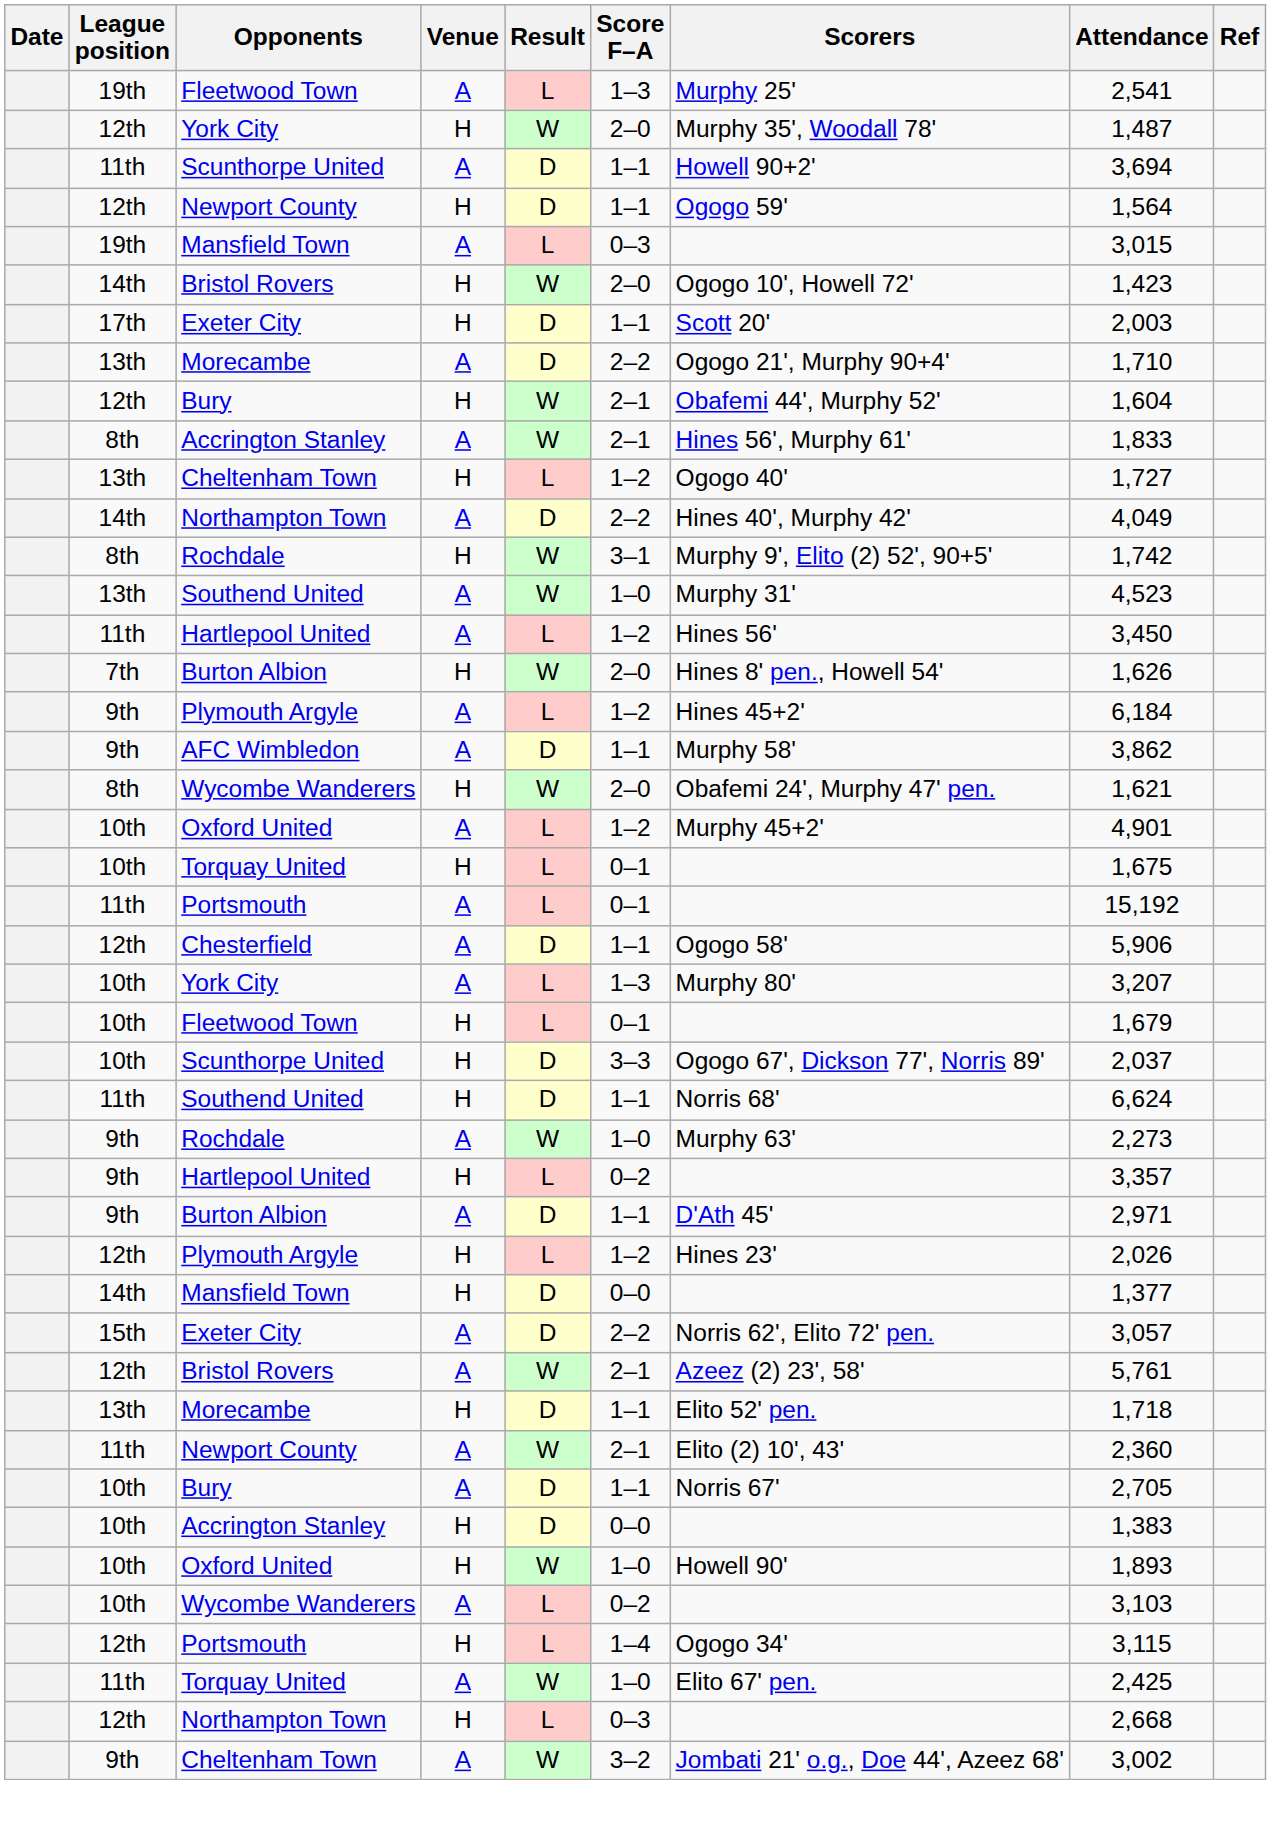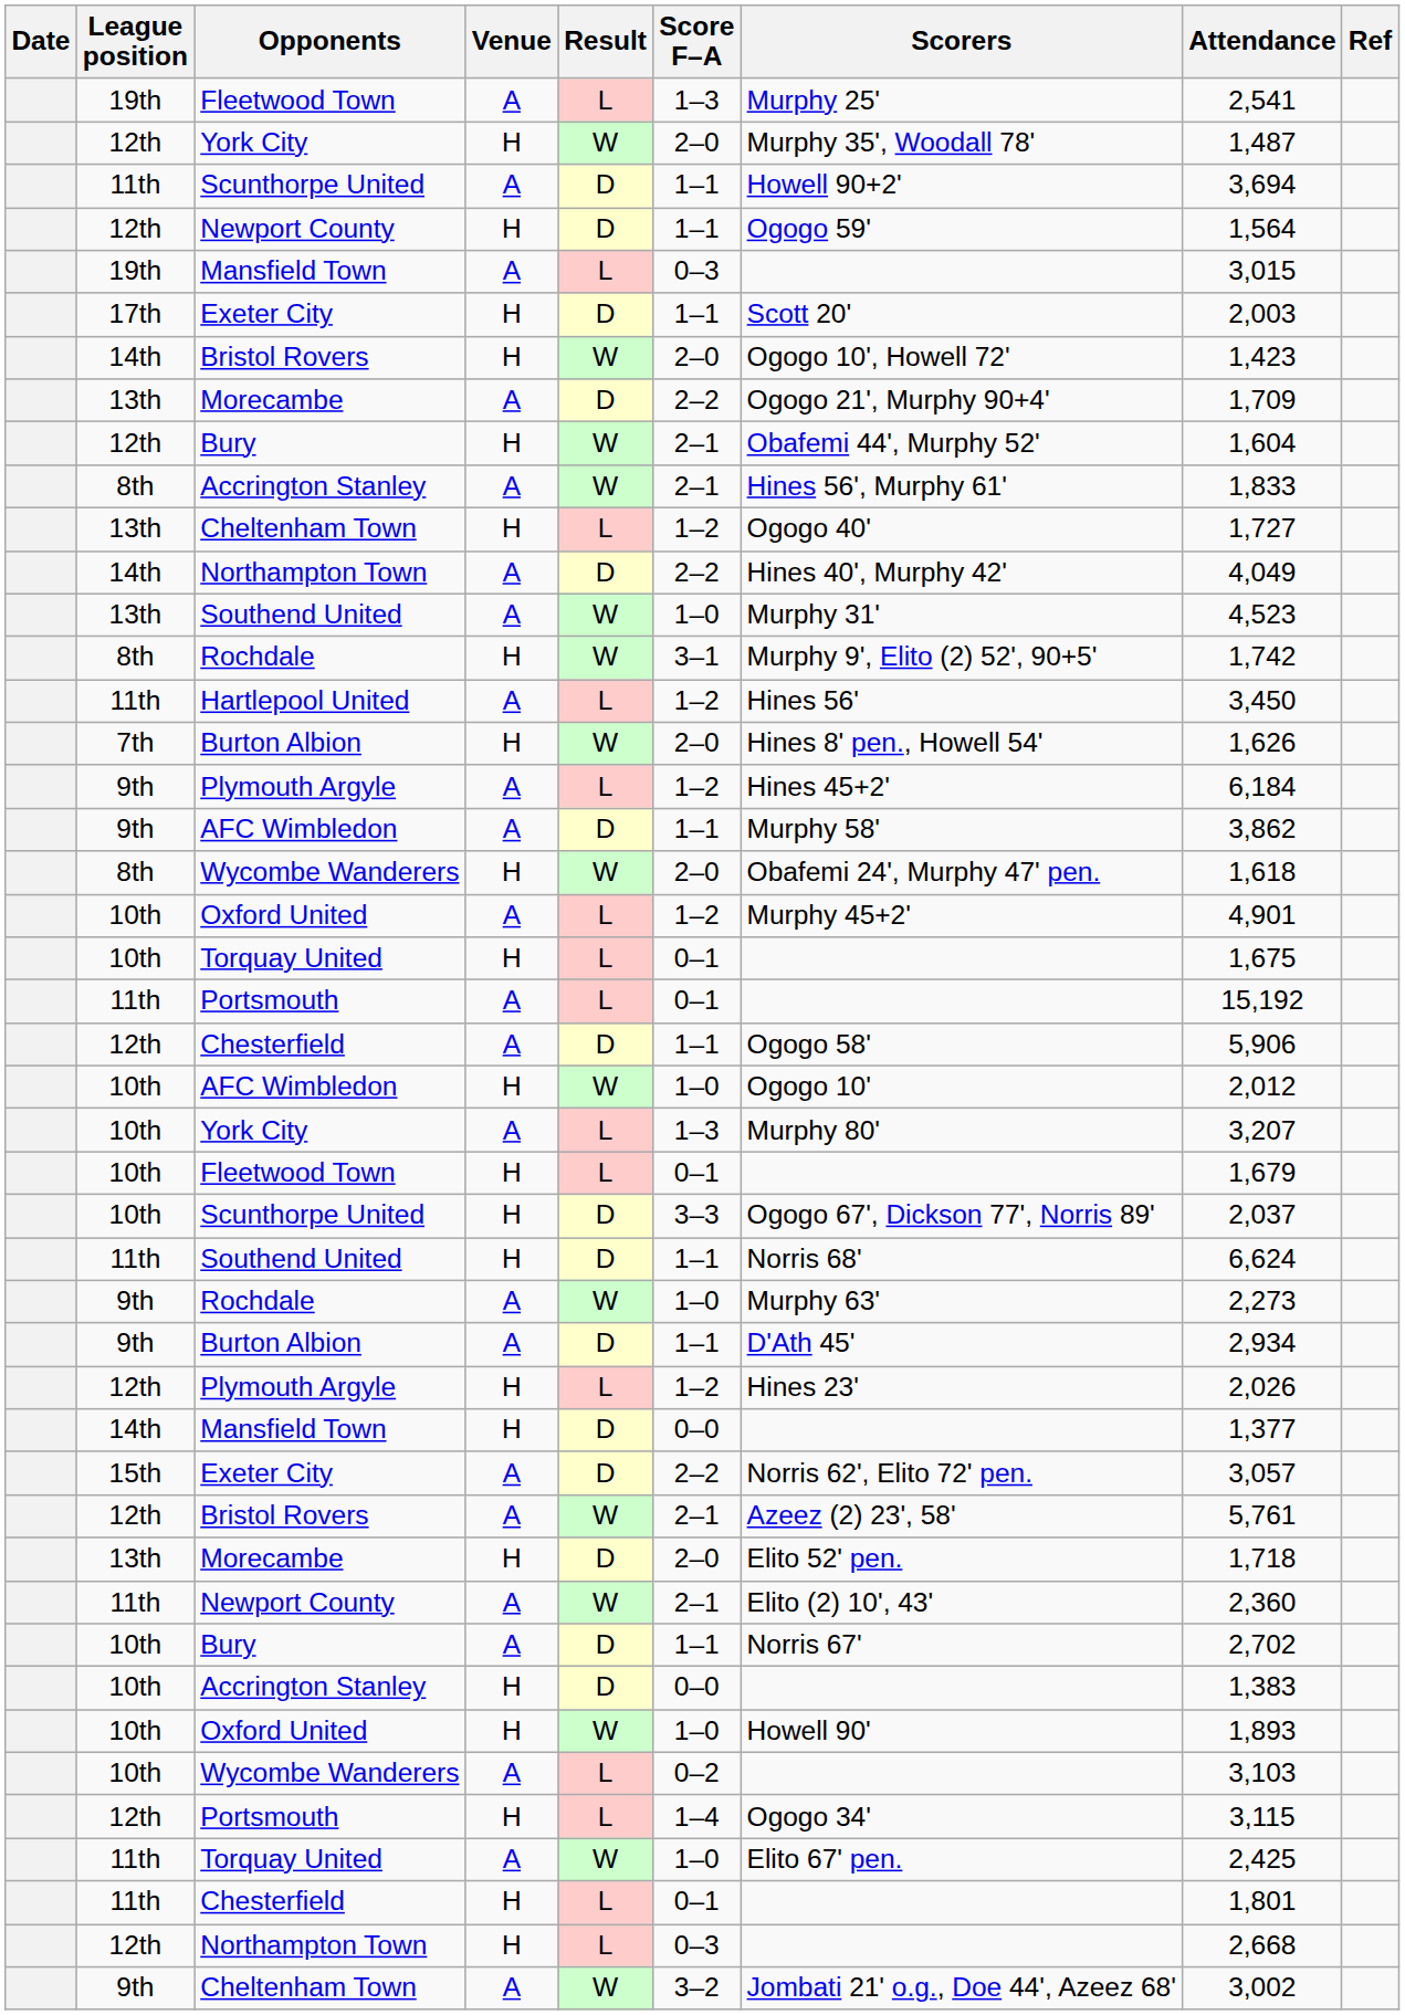 <table class="wikitable plainrowheaders sortable" style="text-align:center">
 <tr>
 <th scope="col">Date</th>
 <th scope="col">League<br>position</th>
 <th scope="col">Opponents</th>
 <th scope="col">Venue</th>
 <th scope="col">Result</th>
 <th scope="col">Score<br>F–A</th>
 <th scope="col" class="unsortable">Scorers</th>
 <th scope="col">Attendance</th>
 <th scope="col" class="unsortable">Ref</th>
 </tr>
 <tr>
 <th scope="row"></th>
 <td>19th</td>
 <td align="left"><a href='#'>Fleetwood Town</a></td>
 <td><a href='#'>A</a></td>
 <td style="background-color:#FFCCCC">L</td>
 <td>1–3</td>
 <td align="left"><a href='#'>Murphy</a> 25'</td>
 <td>2,541</td>
 <td></td>
 </tr>
 <tr>
 <th scope="row"></th>
 <td>12th</td>
 <td align="left"><a href='#'>York City</a></td>
 <td>H</td>
 <td style="background-color:#CCFFCC">W</td>
 <td>2–0</td>
 <td align="left">Murphy 35', <a href='#'>Woodall</a> 78'</td>
 <td>1,487</td>
 <td></td>
 </tr>
 <tr>
 <th scope="row"></th>
 <td>11th</td>
 <td align="left"><a href='#'>Scunthorpe United</a></td>
 <td><a href='#'>A</a></td>
 <td style="background-color:#FFFFCC">D</td>
 <td>1–1</td>
 <td align="left"><a href='#'>Howell</a> 90+2'</td>
 <td>3,694</td>
 <td></td>
 </tr>
 <tr>
 <th scope="row"></th>
 <td>12th</td>
 <td align="left"><a href='#'>Newport County</a></td>
 <td>H</td>
 <td style="background-color:#FFFFCC">D</td>
 <td>1–1</td>
 <td align="left"><a href='#'>Ogogo</a> 59'</td>
 <td>1,564</td>
 <td></td>
 </tr>
 <tr>
 <th scope="row"></th>
 <td>19th</td>
 <td align="left"><a href='#'>Mansfield Town</a></td>
 <td><a href='#'>A</a></td>
 <td style="background-color:#FFCCCC">L</td>
 <td>0–3</td>
 <td align="left"></td>
 <td>3,015</td>
 <td></td>
 </tr>
 <tr>
 <th scope="row"></th>
+<td>17th</td>
+<td align="left"><a href='#'>Exeter City</a></td>
+<td>H</td>
+<td style="background-color:#FFFFCC">D</td>
+<td>1–1</td>
+<td align="left"><a href='#'>Scott</a> 20'</td>
+<td>2,003</td>
+<td></td>
+</tr>
+<tr>
+<th scope="row"></th>
 <td>14th</td>
 <td align="left"><a href='#'>Bristol Rovers</a></td>
 <td>H</td>
 <td style="background-color:#CCFFCC">W</td>
 <td>2–0</td>
 <td align="left">Ogogo 10', Howell 72'</td>
 <td>1,423</td>
 <td></td>
 </tr>
 <tr>
 <th scope="row"></th>
-<td>17th</td>
-<td align="left"><a href='#'>Exeter City</a></td>
-<td>H</td>
-<td style="background-color:#FFFFCC">D</td>
-<td>1–1</td>
-<td align="left"><a href='#'>Scott</a> 20'</td>
-<td>2,003</td>
-<td></td>
-</tr>
-<tr>
-<th scope="row"></th>
 <td>13th</td>
 <td align="left"><a href='#'>Morecambe</a></td>
 <td><a href='#'>A</a></td>
 <td style="background-color:#FFFFCC">D</td>
 <td>2–2</td>
 <td align="left">Ogogo 21', Murphy 90+4'</td>
-<td>1,710</td>
+<td>1,709</td>
 <td></td>
 </tr>
 <tr>
 <th scope="row"></th>
 <td>12th</td>
 <td align="left"><a href='#'>Bury</a></td>
 <td>H</td>
 <td style="background-color:#CCFFCC">W</td>
 <td>2–1</td>
 <td align="left"><a href='#'>Obafemi</a> 44', Murphy 52'</td>
 <td>1,604</td>
 <td></td>
 </tr>
 <tr>
 <th scope="row"></th>
 <td>8th</td>
 <td align="left"><a href='#'>Accrington Stanley</a></td>
 <td><a href='#'>A</a></td>
 <td style="background-color:#CCFFCC">W</td>
 <td>2–1</td>
 <td align="left"><a href='#'>Hines</a> 56', Murphy 61'</td>
 <td>1,833</td>
 <td></td>
 </tr>
 <tr>
 <th scope="row"></th>
 <td>13th</td>
 <td align="left"><a href='#'>Cheltenham Town</a></td>
 <td>H</td>
 <td style="background-color:#FFCCCC">L</td>
 <td>1–2</td>
 <td align="left">Ogogo 40'</td>
 <td>1,727</td>
 <td></td>
 </tr>
 <tr>
 <th scope="row"></th>
 <td>14th</td>
 <td align="left"><a href='#'>Northampton Town</a></td>
 <td><a href='#'>A</a></td>
 <td style="background-color:#FFFFCC">D</td>
 <td>2–2</td>
 <td align="left">Hines 40', Murphy 42'</td>
 <td>4,049</td>
 <td></td>
 </tr>
 <tr>
 <th scope="row"></th>
+<td>13th</td>
+<td align="left"><a href='#'>Southend United</a></td>
+<td><a href='#'>A</a></td>
+<td style="background-color:#CCFFCC">W</td>
+<td>1–0</td>
+<td align="left">Murphy 31'</td>
+<td>4,523</td>
+<td></td>
+</tr>
+<tr>
+<th scope="row"></th>
 <td>8th</td>
 <td align="left"><a href='#'>Rochdale</a></td>
 <td>H</td>
 <td style="background-color:#CCFFCC">W</td>
 <td>3–1</td>
 <td align="left">Murphy 9', <a href='#'>Elito</a> (2) 52', 90+5'</td>
 <td>1,742</td>
-<td></td>
-</tr>
-<tr>
-<th scope="row"></th>
-<td>13th</td>
-<td align="left"><a href='#'>Southend United</a></td>
-<td><a href='#'>A</a></td>
-<td style="background-color:#CCFFCC">W</td>
-<td>1–0</td>
-<td align="left">Murphy 31'</td>
-<td>4,523</td>
 <td></td>
 </tr>
 <tr>
 <th scope="row"></th>
 <td>11th</td>
 <td align="left"><a href='#'>Hartlepool United</a></td>
 <td><a href='#'>A</a></td>
 <td style="background-color:#FFCCCC">L</td>
 <td>1–2</td>
 <td align="left">Hines 56'</td>
 <td>3,450</td>
 <td></td>
 </tr>
 <tr>
 <th scope="row"></th>
 <td>7th</td>
 <td align="left"><a href='#'>Burton Albion</a></td>
 <td>H</td>
 <td style="background-color:#CCFFCC">W</td>
 <td>2–0</td>
 <td align="left">Hines 8' <a href='#'>pen.</a>, Howell 54'</td>
 <td>1,626</td>
 <td></td>
 </tr>
 <tr>
 <th scope="row"></th>
 <td>9th</td>
 <td align="left"><a href='#'>Plymouth Argyle</a></td>
 <td><a href='#'>A</a></td>
 <td style="background-color:#FFCCCC">L</td>
 <td>1–2</td>
 <td align="left">Hines 45+2'</td>
 <td>6,184</td>
 <td></td>
 </tr>
 <tr>
 <th scope="row"></th>
 <td>9th</td>
 <td align="left"><a href='#'>AFC Wimbledon</a></td>
 <td><a href='#'>A</a></td>
 <td style="background-color:#FFFFCC">D</td>
 <td>1–1</td>
 <td align="left">Murphy 58'</td>
 <td>3,862</td>
 <td></td>
 </tr>
 <tr>
 <th scope="row"></th>
 <td>8th</td>
 <td align="left"><a href='#'>Wycombe Wanderers</a></td>
 <td>H</td>
 <td style="background-color:#CCFFCC">W</td>
 <td>2–0</td>
 <td align="left">Obafemi 24', Murphy 47' <a href='#'>pen.</a></td>
-<td>1,621</td>
+<td>1,618</td>
 <td></td>
 </tr>
 <tr>
 <th scope="row"></th>
 <td>10th</td>
 <td align="left"><a href='#'>Oxford United</a></td>
 <td><a href='#'>A</a></td>
 <td style="background-color:#FFCCCC">L</td>
 <td>1–2</td>
 <td align="left">Murphy 45+2'</td>
 <td>4,901</td>
 <td></td>
 </tr>
 <tr>
 <th scope="row"></th>
 <td>10th</td>
 <td align="left"><a href='#'>Torquay United</a></td>
 <td>H</td>
 <td style="background-color:#FFCCCC">L</td>
 <td>0–1</td>
 <td align="left"></td>
 <td>1,675</td>
 <td></td>
 </tr>
 <tr>
 <th scope="row"></th>
 <td>11th</td>
 <td align="left"><a href='#'>Portsmouth</a></td>
 <td><a href='#'>A</a></td>
 <td style="background-color:#FFCCCC">L</td>
 <td>0–1</td>
 <td align="left"></td>
 <td>15,192</td>
 <td></td>
 </tr>
 <tr>
 <th scope="row"></th>
 <td>12th</td>
 <td align="left"><a href='#'>Chesterfield</a></td>
 <td><a href='#'>A</a></td>
 <td style="background-color:#FFFFCC">D</td>
 <td>1–1</td>
 <td align="left">Ogogo 58'</td>
 <td>5,906</td>
+<td></td>
+</tr>
+<tr>
+<th scope="row"></th>
+<td>10th</td>
+<td align="left"><a href='#'>AFC Wimbledon</a></td>
+<td>H</td>
+<td style="background-color:#CCFFCC">W</td>
+<td>1–0</td>
+<td align="left">Ogogo 10'</td>
+<td>2,012</td>
 <td></td>
 </tr>
 <tr>
 <th scope="row"></th>
 <td>10th</td>
 <td align="left"><a href='#'>York City</a></td>
 <td><a href='#'>A</a></td>
 <td style="background-color:#FFCCCC">L</td>
 <td>1–3</td>
 <td align="left">Murphy 80'</td>
 <td>3,207</td>
 <td></td>
 </tr>
 <tr>
 <th scope="row"></th>
 <td>10th</td>
 <td align="left"><a href='#'>Fleetwood Town</a></td>
 <td>H</td>
 <td style="background-color:#FFCCCC">L</td>
 <td>0–1</td>
 <td align="left"></td>
 <td>1,679</td>
 <td></td>
 </tr>
 <tr>
 <th scope="row"></th>
 <td>10th</td>
 <td align="left"><a href='#'>Scunthorpe United</a></td>
 <td>H</td>
 <td style="background-color:#FFFFCC">D</td>
 <td>3–3</td>
 <td align="left">Ogogo 67', <a href='#'>Dickson</a> 77', <a href='#'>Norris</a> 89'</td>
 <td>2,037</td>
 <td></td>
 </tr>
 <tr>
 <th scope="row"></th>
 <td>11th</td>
 <td align="left"><a href='#'>Southend United</a></td>
 <td>H</td>
 <td style="background-color:#FFFFCC">D</td>
 <td>1–1</td>
 <td align="left">Norris 68'</td>
 <td>6,624</td>
 <td></td>
 </tr>
 <tr>
 <th scope="row"></th>
 <td>9th</td>
 <td align="left"><a href='#'>Rochdale</a></td>
 <td><a href='#'>A</a></td>
 <td style="background-color:#CCFFCC">W</td>
 <td>1–0</td>
 <td align="left">Murphy 63'</td>
 <td>2,273</td>
 <td></td>
 </tr>
 <tr>
 <th scope="row"></th>
 <td>9th</td>
-<td align="left"><a href='#'>Hartlepool United</a></td>
-<td>H</td>
-<td style="background-color:#FFCCCC">L</td>
-<td>0–2</td>
-<td align="left"></td>
-<td>3,357</td>
-<td></td>
-</tr>
-<tr>
-<th scope="row"></th>
-<td>9th</td>
 <td align="left"><a href='#'>Burton Albion</a></td>
 <td><a href='#'>A</a></td>
 <td style="background-color:#FFFFCC">D</td>
 <td>1–1</td>
 <td align="left"><a href='#'>D'Ath</a> 45'</td>
-<td>2,971</td>
+<td>2,934</td>
 <td></td>
 </tr>
 <tr>
 <th scope="row"></th>
 <td>12th</td>
 <td align="left"><a href='#'>Plymouth Argyle</a></td>
 <td>H</td>
 <td style="background-color:#FFCCCC">L</td>
 <td>1–2</td>
 <td align="left">Hines 23'</td>
 <td>2,026</td>
 <td></td>
 </tr>
 <tr>
 <th scope="row"></th>
 <td>14th</td>
 <td align="left"><a href='#'>Mansfield Town</a></td>
 <td>H</td>
 <td style="background-color:#FFFFCC">D</td>
 <td>0–0</td>
 <td align="left"></td>
 <td>1,377</td>
 <td></td>
 </tr>
 <tr>
 <th scope="row"></th>
 <td>15th</td>
 <td align="left"><a href='#'>Exeter City</a></td>
 <td><a href='#'>A</a></td>
 <td style="background-color:#FFFFCC">D</td>
 <td>2–2</td>
 <td align="left">Norris 62', Elito 72' <a href='#'>pen.</a></td>
 <td>3,057</td>
 <td></td>
 </tr>
 <tr>
 <th scope="row"></th>
 <td>12th</td>
 <td align="left"><a href='#'>Bristol Rovers</a></td>
 <td><a href='#'>A</a></td>
 <td style="background-color:#CCFFCC">W</td>
 <td>2–1</td>
 <td align="left"><a href='#'>Azeez</a> (2) 23', 58'</td>
 <td>5,761</td>
 <td></td>
 </tr>
 <tr>
 <th scope="row"></th>
 <td>13th</td>
 <td align="left"><a href='#'>Morecambe</a></td>
 <td>H</td>
 <td style="background-color:#FFFFCC">D</td>
-<td>1–1</td>
+<td>2–0</td>
 <td align="left">Elito 52' <a href='#'>pen.</a></td>
 <td>1,718</td>
 <td></td>
 </tr>
 <tr>
 <th scope="row"></th>
 <td>11th</td>
 <td align="left"><a href='#'>Newport County</a></td>
 <td><a href='#'>A</a></td>
 <td style="background-color:#CCFFCC">W</td>
 <td>2–1</td>
 <td align="left">Elito (2) 10', 43'</td>
 <td>2,360</td>
 <td></td>
 </tr>
 <tr>
 <th scope="row"></th>
 <td>10th</td>
 <td align="left"><a href='#'>Bury</a></td>
 <td><a href='#'>A</a></td>
 <td style="background-color:#FFFFCC">D</td>
 <td>1–1</td>
 <td align="left">Norris 67'</td>
-<td>2,705</td>
+<td>2,702</td>
 <td></td>
 </tr>
 <tr>
 <th scope="row"></th>
 <td>10th</td>
 <td align="left"><a href='#'>Accrington Stanley</a></td>
 <td>H</td>
 <td style="background-color:#FFFFCC">D</td>
 <td>0–0</td>
 <td align="left"></td>
 <td>1,383</td>
 <td></td>
 </tr>
 <tr>
 <th scope="row"></th>
 <td>10th</td>
 <td align="left"><a href='#'>Oxford United</a></td>
 <td>H</td>
 <td style="background-color:#CCFFCC">W</td>
 <td>1–0</td>
 <td align="left">Howell 90'</td>
 <td>1,893</td>
 <td></td>
 </tr>
 <tr>
 <th scope="row"></th>
 <td>10th</td>
 <td align="left"><a href='#'>Wycombe Wanderers</a></td>
 <td><a href='#'>A</a></td>
 <td style="background-color:#FFCCCC">L</td>
 <td>0–2</td>
 <td align="left"></td>
 <td>3,103</td>
 <td></td>
 </tr>
 <tr>
 <th scope="row"></th>
 <td>12th</td>
 <td align="left"><a href='#'>Portsmouth</a></td>
 <td>H</td>
 <td style="background-color:#FFCCCC">L</td>
 <td>1–4</td>
 <td align="left">Ogogo 34'</td>
 <td>3,115</td>
 <td></td>
 </tr>
 <tr>
 <th scope="row"></th>
 <td>11th</td>
 <td align="left"><a href='#'>Torquay United</a></td>
 <td><a href='#'>A</a></td>
 <td style="background-color:#CCFFCC">W</td>
 <td>1–0</td>
 <td align="left">Elito 67' <a href='#'>pen.</a></td>
 <td>2,425</td>
 <td></td>
 </tr>
 <tr>
 <th scope="row"></th>
+<td>11th</td>
+<td align="left"><a href='#'>Chesterfield</a></td>
+<td>H</td>
+<td style="background-color:#FFCCCC">L</td>
+<td>0–1</td>
+<td align="left"></td>
+<td>1,801</td>
+<td></td>
+</tr>
+<tr>
+<th scope="row"></th>
 <td>12th</td>
 <td align="left"><a href='#'>Northampton Town</a></td>
 <td>H</td>
 <td style="background-color:#FFCCCC">L</td>
 <td>0–3</td>
 <td align="left"></td>
 <td>2,668</td>
 <td></td>
 </tr>
 <tr>
 <th scope="row"></th>
 <td>9th</td>
 <td align="left"><a href='#'>Cheltenham Town</a></td>
 <td><a href='#'>A</a></td>
 <td style="background-color:#CCFFCC">W</td>
 <td>3–2</td>
 <td align="left"><a href='#'>Jombati</a> 21' <a href='#'>o.g.</a>, <a href='#'>Doe</a> 44', Azeez 68'</td>
 <td>3,002</td>
 <td></td>
 </tr>
 </table>
